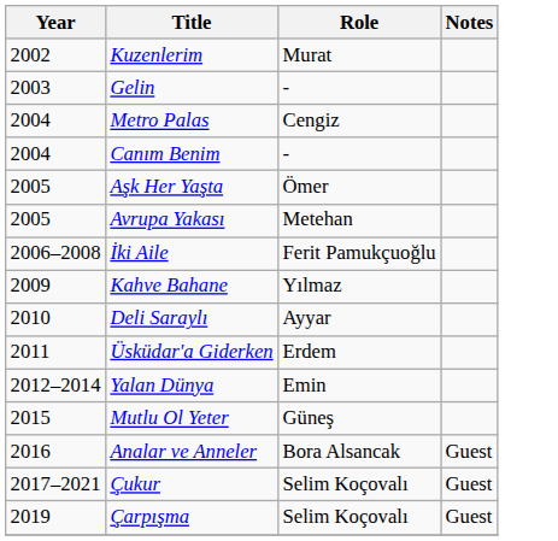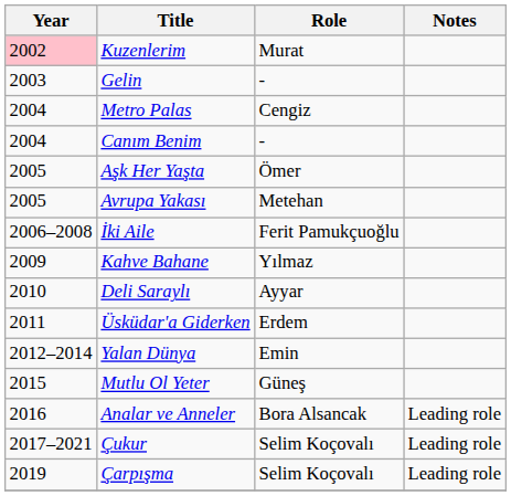 <table class="wikitable" style="font-size: 80%;">
 <tr>
 <th>Year</th>
 <th>Title</th>
 <th>Role</th>
 <th>Notes</th>
 </tr>
 <tr>
-<td>2002</td>
+<td style="background: pink;">2002</td>
 <td><em><a href='#'>Kuzenlerim</a></em></td>
 <td>Murat</td>
 <td></td>
 </tr>
 <tr>
 <td>2003</td>
 <td><a href='#'><em>Gelin</em></a></td>
 <td>-</td>
 <td></td>
 </tr>
 <tr>
 <td>2004</td>
 <td><em><a href='#'>Metro Palas</a></em></td>
 <td>Cengiz</td>
 <td></td>
 </tr>
 <tr>
 <td>2004</td>
 <td><em><a href='#'>Canım Benim</a></em></td>
 <td>-</td>
 <td></td>
 </tr>
 <tr>
 <td>2005</td>
 <td><em><a href='#'>Aşk Her Yaşta</a></em></td>
 <td>Ömer</td>
 <td></td>
 </tr>
 <tr>
 <td>2005</td>
 <td><em><a href='#'>Avrupa Yakası</a></em></td>
 <td>Metehan</td>
 <td></td>
 </tr>
 <tr>
 <td>2006–2008</td>
 <td><em><a href='#'>İki Aile</a></em></td>
 <td>Ferit Pamukçuoğlu</td>
 <td></td>
 </tr>
 <tr>
 <td>2009</td>
 <td><em><a href='#'>Kahve Bahane</a></em></td>
 <td>Yılmaz</td>
 <td></td>
 </tr>
 <tr>
 <td>2010</td>
 <td><em><a href='#'>Deli Saraylı</a></em></td>
 <td>Ayyar</td>
 <td></td>
 </tr>
 <tr>
 <td>2011</td>
 <td><em><a href='#'>Üsküdar'a Giderken</a></em></td>
 <td>Erdem</td>
 <td></td>
 </tr>
 <tr>
 <td>2012–2014</td>
 <td><em><a href='#'>Yalan Dünya</a></em></td>
 <td>Emin</td>
 <td></td>
 </tr>
 <tr>
 <td>2015</td>
 <td><em><a href='#'>Mutlu Ol Yeter</a></em></td>
 <td>Güneş</td>
 <td></td>
 </tr>
 <tr>
 <td>2016</td>
 <td><em><a href='#'>Analar ve Anneler</a></em></td>
 <td>Bora Alsancak</td>
-<td>Guest</td>
+<td>Leading role</td>
 </tr>
 <tr>
 <td>2017–2021</td>
 <td><em><a href='#'>Çukur</a></em></td>
 <td>Selim Koçovalı</td>
-<td>Guest</td>
+<td>Leading role</td>
 </tr>
 <tr>
 <td>2019</td>
 <td><em><a href='#'>Çarpışma</a></em></td>
 <td>Selim Koçovalı</td>
-<td>Guest</td>
+<td>Leading role</td>
 </tr>
 <tr>
 </tr>
 </table>
